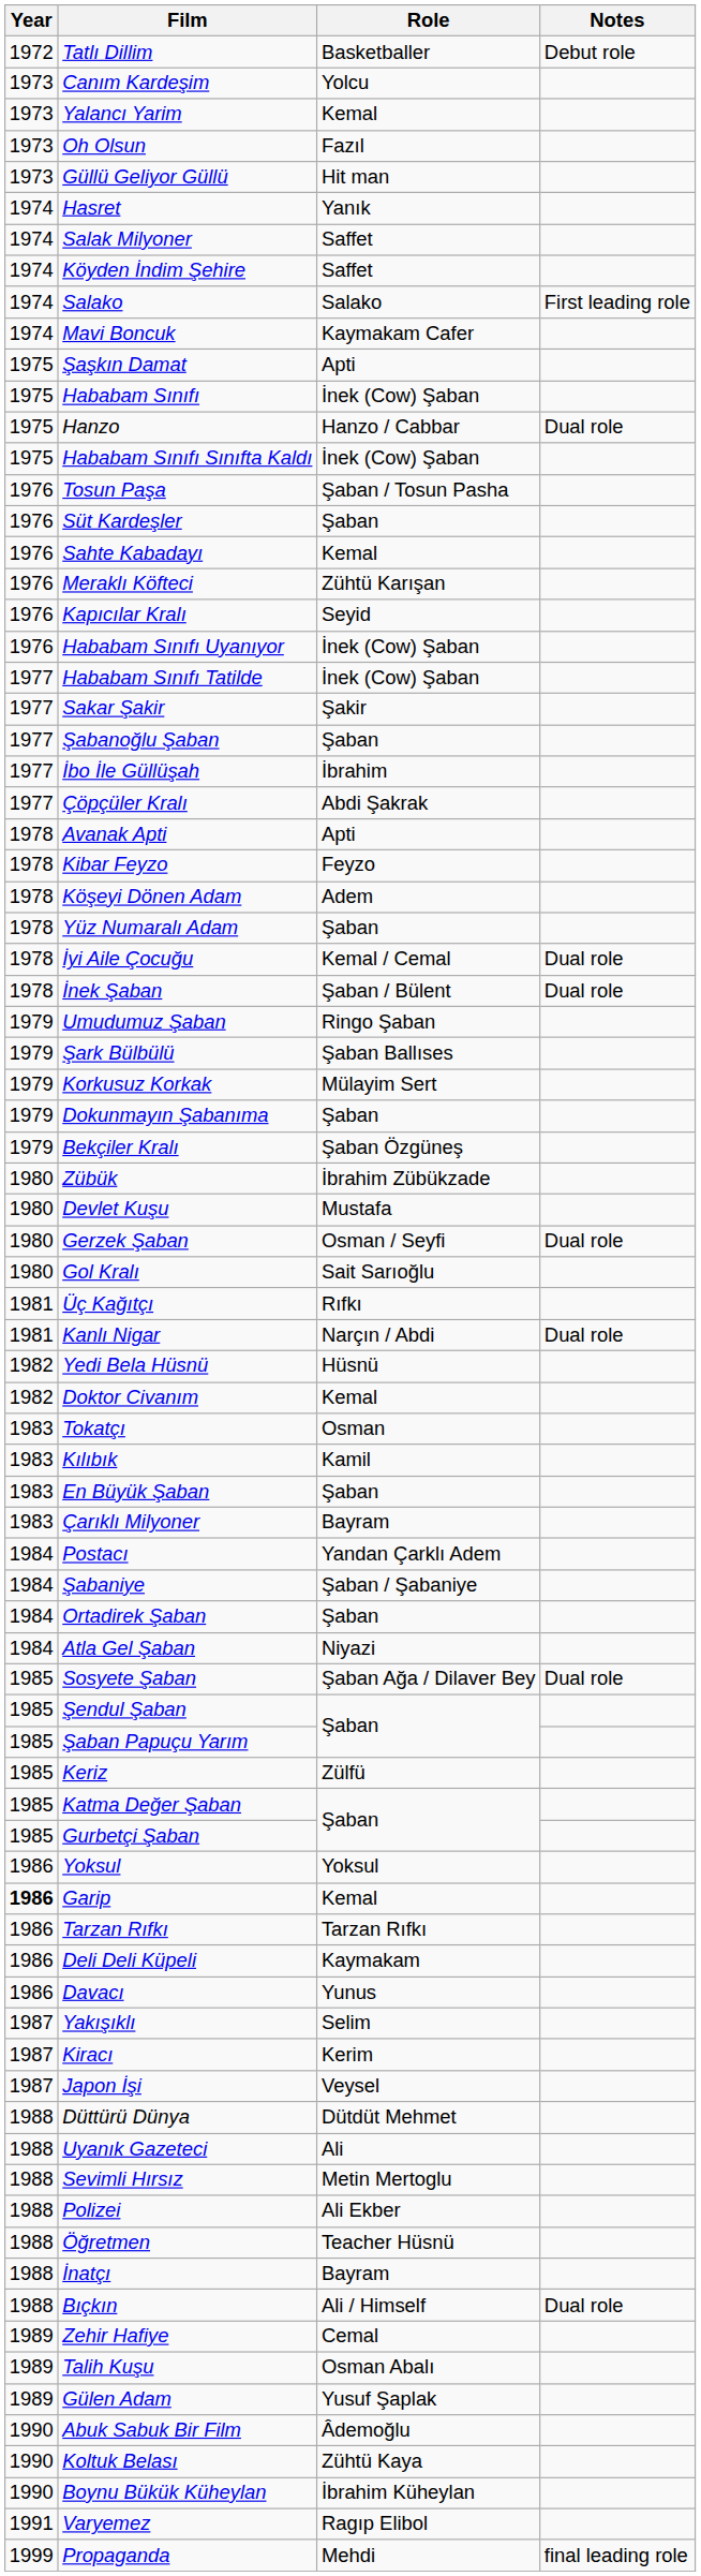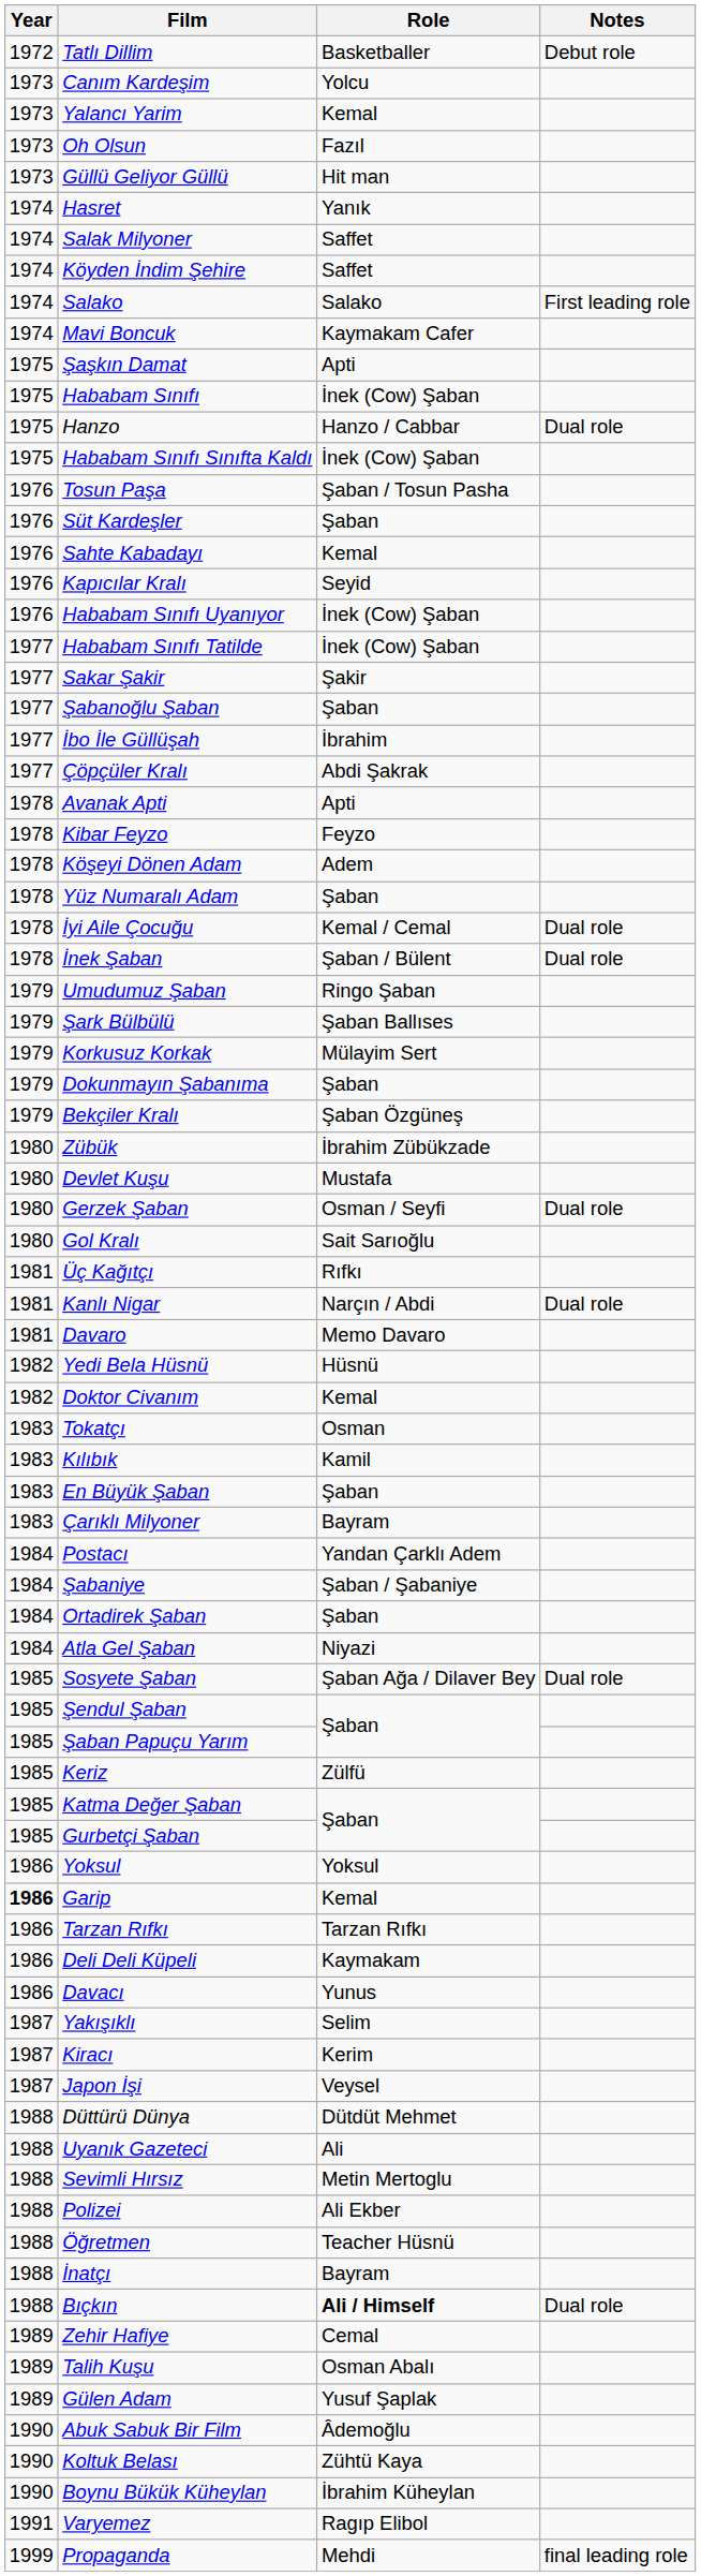 <table class="wikitable">
 <tr>
 <th>Year</th>
 <th>Film</th>
 <th>Role</th>
 <th>Notes</th>
 </tr>
 <tr>
 <td>1972</td>
 <td><em><a href='#'>Tatlı Dillim</a></em></td>
 <td>Basketballer</td>
 <td>Debut role</td>
 </tr>
 <tr>
 <td>1973</td>
 <td><em><a href='#'>Canım Kardeşim</a></em></td>
 <td>Yolcu</td>
 <td></td>
 </tr>
 <tr>
 <td>1973</td>
 <td><em><a href='#'>Yalancı Yarim</a></em></td>
 <td>Kemal</td>
 <td></td>
 </tr>
 <tr>
 <td>1973</td>
 <td><em><a href='#'>Oh Olsun</a></em></td>
 <td>Fazıl</td>
 <td></td>
 </tr>
 <tr>
 <td>1973</td>
 <td><em><a href='#'>Güllü Geliyor Güllü</a></em></td>
 <td>Hit man</td>
 <td></td>
 </tr>
 <tr>
 <td>1974</td>
 <td><em><a href='#'>Hasret</a></em></td>
 <td>Yanık</td>
 <td></td>
 </tr>
 <tr>
 <td>1974</td>
 <td><em><a href='#'>Salak Milyoner</a></em></td>
 <td>Saffet</td>
 <td></td>
 </tr>
 <tr>
 <td>1974</td>
 <td><em><a href='#'>Köyden İndim Şehire</a></em></td>
 <td>Saffet</td>
 <td></td>
 </tr>
 <tr>
 <td>1974</td>
 <td><em><a href='#'>Salako</a></em></td>
 <td>Salako</td>
 <td>First leading role</td>
 </tr>
 <tr>
 <td>1974</td>
 <td><em><a href='#'>Mavi Boncuk</a></em></td>
 <td>Kaymakam Cafer</td>
 <td></td>
 </tr>
 <tr>
 <td>1975</td>
 <td><em><a href='#'>Şaşkın Damat</a></em></td>
 <td>Apti</td>
 <td></td>
 </tr>
 <tr>
 <td>1975</td>
 <td><em><a href='#'>Hababam Sınıfı</a></em></td>
 <td>İnek (Cow) Şaban</td>
 <td></td>
 </tr>
 <tr>
 <td>1975</td>
 <td><em>Hanzo</em></td>
 <td>Hanzo / Cabbar</td>
 <td>Dual role</td>
 </tr>
 <tr>
 <td>1975</td>
 <td><em><a href='#'>Hababam Sınıfı Sınıfta Kaldı</a></em></td>
 <td>İnek (Cow) Şaban</td>
 <td></td>
 </tr>
 <tr>
 <td>1976</td>
 <td><em><a href='#'>Tosun Paşa</a></em></td>
 <td>Şaban / Tosun Pasha</td>
 <td></td>
 </tr>
 <tr>
 <td>1976</td>
 <td><em><a href='#'>Süt Kardeşler</a></em></td>
 <td>Şaban</td>
 <td></td>
 </tr>
 <tr>
 <td>1976</td>
 <td><em><a href='#'>Sahte Kabadayı</a></em></td>
 <td>Kemal</td>
-<td></td>
-</tr>
-<tr>
-<td>1976</td>
-<td><em><a href='#'>Meraklı Köfteci</a></em></td>
-<td>Zühtü Karışan</td>
 <td></td>
 </tr>
 <tr>
 <td>1976</td>
 <td><em><a href='#'>Kapıcılar Kralı</a></em></td>
 <td>Seyid</td>
 <td></td>
 </tr>
 <tr>
 <td>1976</td>
 <td><em><a href='#'>Hababam Sınıfı Uyanıyor</a></em></td>
 <td>İnek (Cow) Şaban</td>
 <td></td>
 </tr>
 <tr>
 <td>1977</td>
 <td><em><a href='#'>Hababam Sınıfı Tatilde</a></em></td>
 <td>İnek (Cow) Şaban</td>
 <td></td>
 </tr>
 <tr>
 <td>1977</td>
 <td><em><a href='#'>Sakar Şakir</a></em></td>
 <td>Şakir</td>
 <td></td>
 </tr>
 <tr>
 <td>1977</td>
 <td><em><a href='#'>Şabanoğlu Şaban</a></em></td>
 <td>Şaban</td>
 <td></td>
 </tr>
 <tr>
 <td>1977</td>
 <td><em><a href='#'>İbo İle Güllüşah</a></em></td>
 <td>İbrahim</td>
 <td></td>
 </tr>
 <tr>
 <td>1977</td>
 <td><em><a href='#'>Çöpçüler Kralı</a></em></td>
 <td>Abdi Şakrak</td>
 <td></td>
 </tr>
 <tr>
 <td>1978</td>
 <td><em><a href='#'>Avanak Apti</a></em></td>
 <td>Apti</td>
 <td></td>
 </tr>
 <tr>
 <td>1978</td>
 <td><em><a href='#'>Kibar Feyzo</a></em></td>
 <td>Feyzo</td>
 <td></td>
 </tr>
 <tr>
 <td>1978</td>
 <td><em><a href='#'>Köşeyi Dönen Adam</a></em></td>
 <td>Adem</td>
 <td></td>
 </tr>
 <tr>
 <td>1978</td>
 <td><em><a href='#'>Yüz Numaralı Adam</a></em></td>
 <td>Şaban</td>
 <td></td>
 </tr>
 <tr>
 <td>1978</td>
 <td><em><a href='#'>İyi Aile Çocuğu</a></em></td>
 <td>Kemal / Cemal</td>
 <td>Dual role</td>
 </tr>
 <tr>
 <td>1978</td>
 <td><em><a href='#'>İnek Şaban</a></em></td>
 <td>Şaban / Bülent</td>
 <td>Dual role</td>
 </tr>
 <tr>
 <td>1979</td>
 <td><em><a href='#'>Umudumuz Şaban</a></em></td>
 <td>Ringo Şaban</td>
 <td></td>
 </tr>
 <tr>
 <td>1979</td>
 <td><em><a href='#'>Şark Bülbülü</a></em></td>
 <td>Şaban Ballıses</td>
 <td></td>
 </tr>
 <tr>
 <td>1979</td>
 <td><em><a href='#'>Korkusuz Korkak</a></em></td>
 <td>Mülayim Sert</td>
 <td></td>
 </tr>
 <tr>
 <td>1979</td>
 <td><em><a href='#'>Dokunmayın Şabanıma</a></em></td>
 <td>Şaban</td>
 <td></td>
 </tr>
 <tr>
 <td>1979</td>
 <td><em><a href='#'>Bekçiler Kralı</a></em></td>
 <td>Şaban Özgüneş</td>
 <td></td>
 </tr>
 <tr>
 <td>1980</td>
 <td><em><a href='#'>Zübük</a></em></td>
 <td>İbrahim Zübükzade</td>
 <td></td>
 </tr>
 <tr>
 <td>1980</td>
 <td><em><a href='#'>Devlet Kuşu</a></em></td>
 <td>Mustafa</td>
 <td></td>
 </tr>
 <tr>
 <td>1980</td>
 <td><em><a href='#'>Gerzek Şaban</a></em></td>
 <td>Osman / Seyfi</td>
 <td>Dual role</td>
 </tr>
 <tr>
 <td>1980</td>
 <td><em><a href='#'>Gol Kralı</a></em></td>
 <td>Sait Sarıoğlu</td>
 <td></td>
 </tr>
 <tr>
 <td>1981</td>
 <td><em><a href='#'>Üç Kağıtçı</a></em></td>
 <td>Rıfkı</td>
 <td></td>
 </tr>
 <tr>
 <td>1981</td>
 <td><em><a href='#'>Kanlı Nigar</a></em></td>
 <td>Narçın / Abdi</td>
 <td>Dual role</td>
+</tr>
+<tr>
+<td>1981</td>
+<td><em><a href='#'>Davaro</a></em></td>
+<td>Memo Davaro</td>
+<td></td>
 </tr>
 <tr>
 <td>1982</td>
 <td><em><a href='#'>Yedi Bela Hüsnü</a></em></td>
 <td>Hüsnü</td>
 <td></td>
 </tr>
 <tr>
 <td>1982</td>
 <td><em><a href='#'>Doktor Civanım</a></em></td>
 <td>Kemal</td>
 <td></td>
 </tr>
 <tr>
 <td>1983</td>
 <td><em><a href='#'>Tokatçı</a></em></td>
 <td>Osman</td>
 <td></td>
 </tr>
 <tr>
 <td>1983</td>
 <td><em><a href='#'>Kılıbık</a></em></td>
 <td>Kamil</td>
 <td></td>
 </tr>
 <tr>
 <td>1983</td>
 <td><em><a href='#'>En Büyük Şaban</a></em></td>
 <td>Şaban</td>
 <td></td>
 </tr>
 <tr>
 <td>1983</td>
 <td><em><a href='#'>Çarıklı Milyoner</a></em></td>
 <td>Bayram</td>
 <td></td>
 </tr>
 <tr>
 <td>1984</td>
 <td><em><a href='#'>Postacı</a></em></td>
 <td>Yandan Çarklı Adem</td>
 <td></td>
 </tr>
 <tr>
 <td>1984</td>
 <td><em><a href='#'>Şabaniye</a></em></td>
 <td>Şaban / Şabaniye</td>
 <td></td>
 </tr>
 <tr>
 <td>1984</td>
 <td><em><a href='#'>Ortadirek Şaban</a></em></td>
 <td>Şaban</td>
 <td></td>
 </tr>
 <tr>
 <td>1984</td>
 <td><em><a href='#'>Atla Gel Şaban</a></em></td>
 <td>Niyazi</td>
 <td></td>
 </tr>
 <tr>
 <td>1985</td>
 <td><em><a href='#'>Sosyete Şaban</a></em></td>
 <td>Şaban Ağa / Dilaver Bey</td>
 <td>Dual role</td>
 </tr>
 <tr>
 <td>1985</td>
 <td><em><a href='#'>Şendul Şaban</a></em></td>
 <td rowspan="2">Şaban</td>
 <td></td>
 </tr>
 <tr>
 <td>1985</td>
 <td><em><a href='#'>Şaban Papuçu Yarım</a></em></td>
 <td></td>
 </tr>
 <tr>
 <td>1985</td>
 <td><em><a href='#'>Keriz</a></em></td>
 <td>Zülfü</td>
 <td></td>
 </tr>
 <tr>
 <td>1985</td>
 <td><em><a href='#'>Katma Değer Şaban</a></em></td>
 <td rowspan="2">Şaban</td>
 <td></td>
 </tr>
 <tr>
 <td>1985</td>
 <td><em><a href='#'>Gurbetçi Şaban</a></em></td>
 <td></td>
 </tr>
 <tr>
 <td>1986</td>
 <td><em><a href='#'>Yoksul</a></em></td>
 <td>Yoksul</td>
 <td></td>
 </tr>
 <tr>
 <td><strong>1986</strong></td>
 <td><em><a href='#'>Garip</a></em></td>
 <td>Kemal</td>
 <td></td>
 </tr>
 <tr>
 <td>1986</td>
 <td><em><a href='#'>Tarzan Rıfkı</a></em></td>
 <td>Tarzan Rıfkı</td>
 <td></td>
 </tr>
 <tr>
 <td>1986</td>
 <td><em><a href='#'>Deli Deli Küpeli</a></em></td>
 <td>Kaymakam</td>
 <td></td>
 </tr>
 <tr>
 <td>1986</td>
 <td><em><a href='#'>Davacı</a></em></td>
 <td>Yunus</td>
 <td></td>
 </tr>
 <tr>
 <td>1987</td>
 <td><em><a href='#'>Yakışıklı</a></em></td>
 <td>Selim</td>
 <td></td>
 </tr>
 <tr>
 <td>1987</td>
 <td><em><a href='#'>Kiracı</a></em></td>
 <td>Kerim</td>
 <td></td>
 </tr>
 <tr>
 <td>1987</td>
 <td><em><a href='#'>Japon İşi</a></em></td>
 <td>Veysel</td>
 <td></td>
 </tr>
 <tr>
 <td>1988</td>
 <td><em>Düttürü Dünya</em></td>
 <td>Dütdüt Mehmet</td>
 <td></td>
 </tr>
 <tr>
 <td>1988</td>
 <td><em><a href='#'>Uyanık Gazeteci</a></em></td>
 <td>Ali</td>
 <td></td>
 </tr>
 <tr>
 <td>1988</td>
 <td><em><a href='#'>Sevimli Hırsız</a></em></td>
 <td>Metin Mertoglu</td>
 <td></td>
 </tr>
 <tr>
 <td>1988</td>
 <td><em><a href='#'>Polizei</a></em></td>
 <td>Ali Ekber</td>
 <td></td>
 </tr>
 <tr>
 <td>1988</td>
 <td><em><a href='#'>Öğretmen</a></em></td>
 <td>Teacher Hüsnü</td>
 <td></td>
 </tr>
 <tr>
 <td>1988</td>
 <td><em><a href='#'>İnatçı</a></em></td>
 <td>Bayram</td>
 <td></td>
 </tr>
 <tr>
 <td>1988</td>
 <td><em><a href='#'>Bıçkın</a></em></td>
-<td>Ali / Himself</td>
+<td><strong>Ali / Himself</strong></td>
 <td>Dual role</td>
 </tr>
 <tr>
 <td>1989</td>
 <td><em><a href='#'>Zehir Hafiye</a></em></td>
 <td>Cemal</td>
 <td></td>
 </tr>
 <tr>
 <td>1989</td>
 <td><em><a href='#'>Talih Kuşu</a></em></td>
 <td>Osman Abalı</td>
 <td></td>
 </tr>
 <tr>
 <td>1989</td>
 <td><em><a href='#'>Gülen Adam</a></em></td>
 <td>Yusuf Şaplak</td>
 <td></td>
 </tr>
 <tr>
 <td>1990</td>
 <td><em><a href='#'>Abuk Sabuk Bir Film</a></em></td>
 <td>Âdemoğlu</td>
 <td></td>
 </tr>
 <tr>
 <td>1990</td>
 <td><em><a href='#'>Koltuk Belası</a></em></td>
 <td>Zühtü Kaya</td>
 <td></td>
 </tr>
 <tr>
 <td>1990</td>
 <td><em><a href='#'>Boynu Bükük Küheylan</a></em></td>
 <td>İbrahim Küheylan</td>
 <td></td>
 </tr>
 <tr>
 <td>1991</td>
 <td><em><a href='#'>Varyemez</a></em></td>
 <td>Ragıp Elibol</td>
 <td></td>
 </tr>
 <tr>
 <td>1999</td>
 <td><em><a href='#'>Propaganda</a></em></td>
 <td>Mehdi</td>
 <td>final leading role</td>
 </tr>
 </table>
